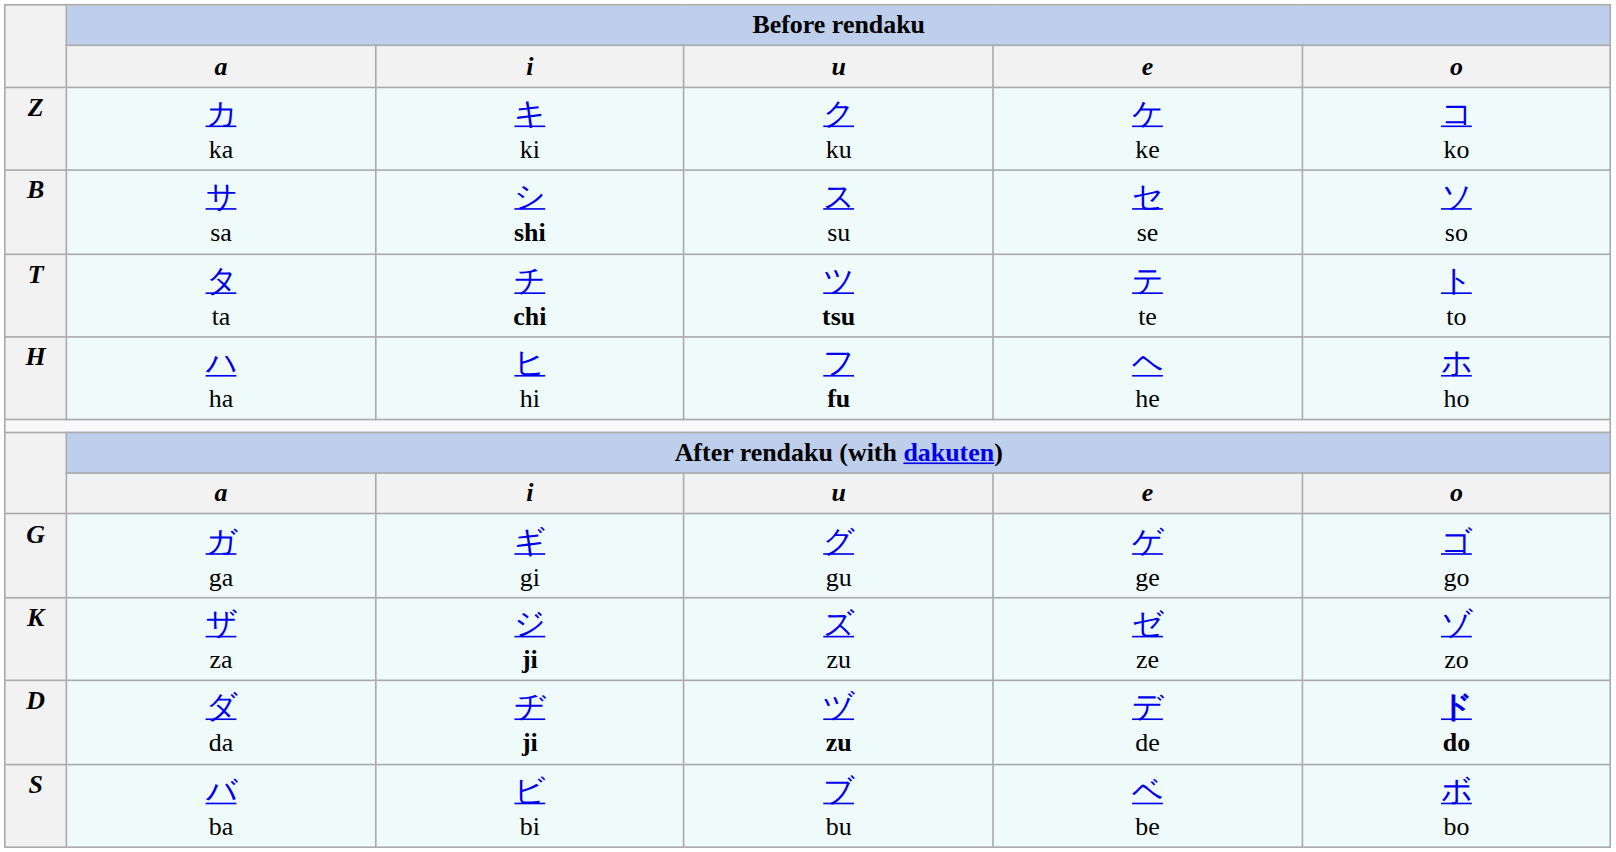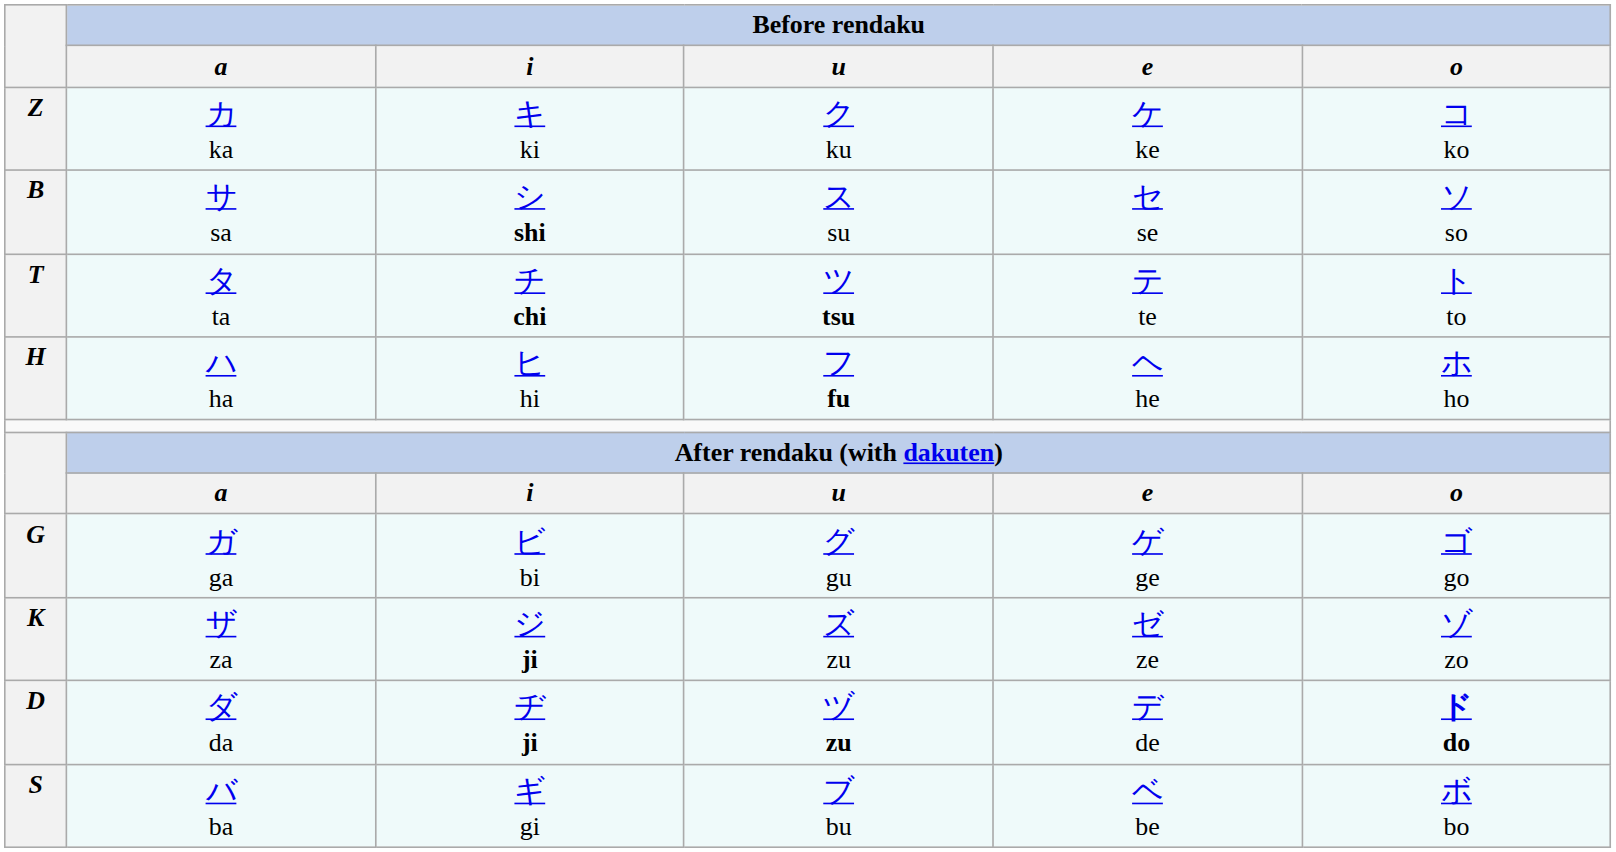 <table class="wikitable nowraplinks" border="0" cellpadding="2" style="vertical-align:top;padding:2px;">
 <tr>
 <th rowspan=2 width=2%></th>
 <th style="vertical-align:top; text-align:center; background:#BECFEB;" colspan=5 width="50%">Before rendaku</th>
 </tr>
 <tr>
 <th width=10%><em>a</em></th>
 <th width=10%><em>i</em></th>
 <th width=10%><em>u</em></th>
 <th width=10%><em>e</em></th>
 <th width=10%><em>o</em></th>
 </tr>
 <tr style="vertical-align:top; text-align:center">
 <th><em>Z</em></th>
 <td style="background:#EFFAFA"><big><a href='#'>カ</a></big><br> ka </td>
 <td style="background:#EFFAFA"><big><a href='#'>キ</a></big><br> ki </td>
 <td style="background:#EFFAFA"><big><a href='#'>ク</a></big><br> ku </td>
 <td style="background:#EFFAFA"><big><a href='#'>ケ</a></big><br> ke </td>
 <td style="background:#EFFAFA"><big><a href='#'>コ</a></big><br> ko </td>
 </tr>
 <tr style="vertical-align:top; text-align:center">
 <th><em>B</em></th>
 <td style="background:#EFFAFA"><big><a href='#'>サ</a></big><br> sa </td>
 <td style="background:#EFFAFA"><big><a href='#'>シ</a></big><br> <strong>shi</strong> </td>
 <td style="background:#EFFAFA"><big><a href='#'>ス</a></big><br> su </td>
 <td style="background:#EFFAFA"><big><a href='#'>セ</a></big><br> se </td>
 <td style="background:#EFFAFA"><big><a href='#'>ソ</a></big><br> so </td>
 </tr>
 <tr style="vertical-align:top; text-align:center">
 <th><em>T</em></th>
 <td style="background:#EFFAFA"><big><a href='#'>タ</a></big><br> ta </td>
 <td style="background:#EFFAFA"><big><a href='#'>チ</a></big><br> <strong>chi</strong> </td>
 <td style="background:#EFFAFA"><big><a href='#'>ツ</a></big><br> <strong>tsu</strong> </td>
 <td style="background:#EFFAFA"><big><a href='#'>テ</a></big><br> te </td>
 <td style="background:#EFFAFA"><big><a href='#'>ト</a></big><br> to </td>
 </tr>
 <tr style="vertical-align:top; text-align:center">
 <th><em>H</em></th>
 <td style="background:#EFFAFA"><big><a href='#'>ハ</a></big><br> ha </td>
 <td style="background:#EFFAFA"><big><a href='#'>ヒ</a></big><br> hi </td>
 <td style="background:#EFFAFA"><big><a href='#'>フ</a></big><br> <strong>fu</strong> </td>
 <td style="background:#EFFAFA"><big><a href='#'>ヘ</a></big><br> he </td>
 <td style="background:#EFFAFA"><big><a href='#'>ホ</a></big><br> ho </td>
 </tr>
 <tr>
 <td colspan=9></td>
 </tr>
 <tr style="vertical-align:top; text-align:center">
 <th rowspan=2></th>
 <th colspan=5 style="background:#BECFEB;">After rendaku (with <a href='#'>dakuten</a>)</th>
 </tr>
 <tr>
 <th><em>a</em></th>
 <th><em>i</em></th>
 <th><em>u</em></th>
 <th><em>e</em></th>
 <th><em>o</em></th>
 </tr>
 <tr style="vertical-align:top; text-align:center">
 <th><em>G</em></th>
 <td style="background:#EFFAFA"><big><a href='#'>ガ</a></big><br> ga </td>
-<td style="background:#EFFAFA"><big><a href='#'>ギ</a></big><br> gi </td>
+<td style="background:#EFFAFA"><big><a href='#'>ビ</a></big><br> bi </td>
 <td style="background:#EFFAFA"><big><a href='#'>グ</a></big><br> gu </td>
 <td style="background:#EFFAFA"><big><a href='#'>ゲ</a></big><br> ge </td>
 <td style="background:#EFFAFA"><big><a href='#'>ゴ</a></big><br> go </td>
 </tr>
 <tr style="vertical-align:top; text-align:center">
 <th><em>K</em></th>
 <td style="background:#EFFAFA"><big><a href='#'>ザ</a></big><br> za </td>
 <td style="background:#EFFAFA"><big><a href='#'>ジ</a></big><br> <strong>ji</strong> </td>
 <td style="background:#EFFAFA"><big><a href='#'>ズ</a></big><br> zu </td>
 <td style="background:#EFFAFA"><big><a href='#'>ゼ</a></big><br> ze </td>
 <td style="background:#EFFAFA"><big><a href='#'>ゾ</a></big><br> zo </td>
 </tr>
 <tr style="vertical-align:top; text-align:center">
 <th><em>D</em></th>
 <td style="background:#EFFAFA"><big><a href='#'>ダ</a></big><br> da </td>
 <td style="background:#EFFAFA"><big><a href='#'>ヂ</a></big><br> <strong>ji</strong> </td>
 <td style="background:#EFFAFA"><big><a href='#'>ヅ</a></big><br> <strong>zu</strong> </td>
 <td style="background:#EFFAFA"><big><a href='#'>デ</a></big><br> de </td>
 <td style="background:#EFFAFA"><strong><big><a href='#'>ド</a></big><br> do </strong></td>
 </tr>
 <tr style="vertical-align:top; text-align:center">
 <th><em>S</em></th>
 <td style="background:#EFFAFA"><big><a href='#'>バ</a></big><br> ba </td>
-<td style="background:#EFFAFA"><big><a href='#'>ビ</a></big><br> bi </td>
+<td style="background:#EFFAFA"><big><a href='#'>ギ</a></big><br> gi </td>
 <td style="background:#EFFAFA"><big><a href='#'>ブ</a></big><br> bu </td>
 <td style="background:#EFFAFA"><big><a href='#'>ベ</a></big><br> be </td>
 <td style="background:#EFFAFA"><big><a href='#'>ボ</a></big><br> bo </td>
 </tr>
 </table>
